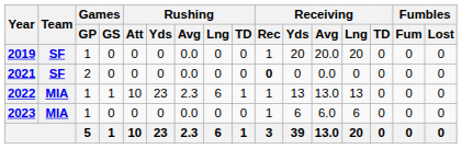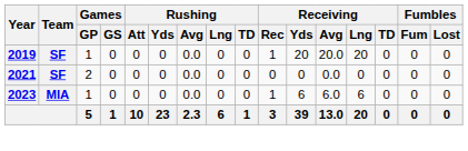 <table class="wikitable" style="text-align:center">
 <tr>
 <th rowspan="2">Year</th>
 <th rowspan="2">Team</th>
 <th colspan="2">Games</th>
 <th colspan="5">Rushing</th>
 <th colspan="5">Receiving</th>
 <th colspan="2">Fumbles</th>
 </tr>
 <tr>
 <th>GP</th>
 <th>GS</th>
 <th>Att</th>
 <th>Yds</th>
 <th>Avg</th>
 <th>Lng</th>
 <th>TD</th>
 <th>Rec</th>
 <th>Yds</th>
 <th>Avg</th>
 <th>Lng</th>
 <th>TD</th>
 <th>Fum</th>
 <th>Lost</th>
 </tr>
 <tr>
 <th><a href='#'>2019</a></th>
 <th><a href='#'>SF</a></th>
 <td>1</td>
 <td>0</td>
 <td>0</td>
 <td>0</td>
 <td>0.0</td>
 <td>0</td>
 <td>0</td>
 <td>1</td>
 <td>20</td>
 <td>20.0</td>
 <td>20</td>
 <td>0</td>
 <td>0</td>
 <td>0</td>
 </tr>
 <tr>
 <th><a href='#'>2021</a></th>
 <th><a href='#'>SF</a></th>
 <td>2</td>
 <td>0</td>
 <td>0</td>
 <td>0</td>
 <td>0.0</td>
 <td>0</td>
 <td>0</td>
-<td><strong>0</strong></td>
+<td>0</td>
 <td>0</td>
 <td>0.0</td>
 <td>0</td>
-<td>0</td>
-<td>0</td>
-<td>0</td>
-</tr>
-<tr>
-<th><a href='#'>2022</a></th>
-<th><a href='#'>MIA</a></th>
-<td>1</td>
-<td>1</td>
-<td>10</td>
-<td>23</td>
-<td>2.3</td>
-<td>6</td>
-<td>1</td>
-<td>1</td>
-<td>13</td>
-<td>13.0</td>
-<td>13</td>
 <td>0</td>
 <td>0</td>
 <td>0</td>
 </tr>
 <tr>
 <th><a href='#'>2023</a></th>
 <th><a href='#'>MIA</a></th>
 <td>1</td>
 <td>0</td>
 <td>0</td>
 <td>0</td>
 <td>0.0</td>
 <td>0</td>
 <td>0</td>
 <td>1</td>
 <td>6</td>
 <td>6.0</td>
 <td>6</td>
 <td>0</td>
 <td>0</td>
 <td>0</td>
 </tr>
 <tr>
 <th colspan="2"></th>
 <th>5</th>
 <th>1</th>
 <th>10</th>
 <th>23</th>
 <th>2.3</th>
 <th>6</th>
 <th>1</th>
 <th>3</th>
 <th>39</th>
 <th>13.0</th>
 <th>20</th>
 <th>0</th>
 <th>0</th>
 <th>0</th>
 </tr>
 </table>
